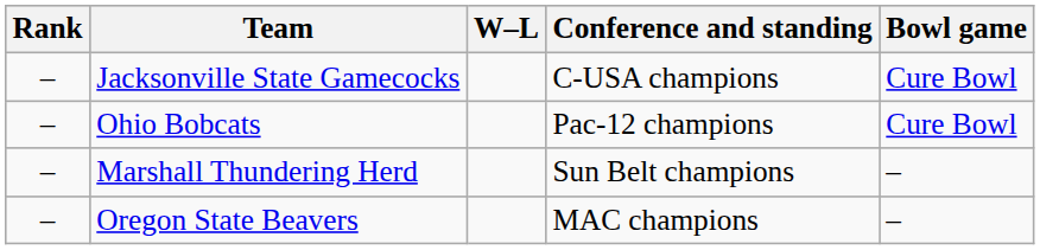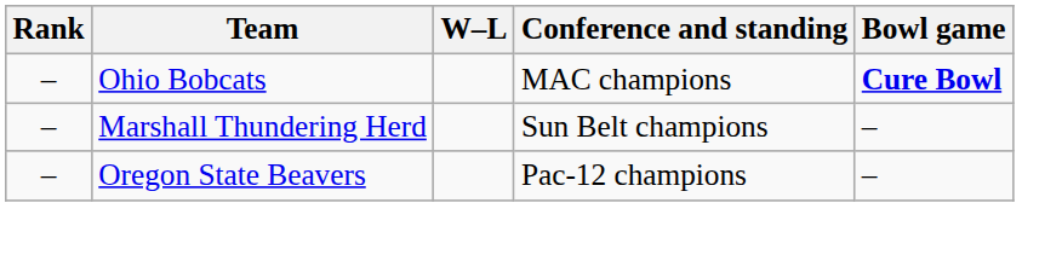 <table class="wikitable sortable">
 <tr>
 <th>Rank</th>
 <th>Team</th>
 <th>W–L</th>
 <th>Conference and standing</th>
 <th>Bowl game</th>
 </tr>
 <tr>
 <td align=center>–</td>
-<td><a href='#'>Jacksonville State Gamecocks</a></td>
-<td align="center"></td>
-<td>C-USA champions</td>
-<td><a href='#'>Cure Bowl</a></td>
-</tr>
-<tr>
-<td align=center>–</td>
 <td><a href='#'>Ohio Bobcats</a></td>
 <td align="center"></td>
-<td>Pac-12 champions</td>
-<td><a href='#'>Cure Bowl</a></td>
+<td>MAC champions</td>
+<td><strong><a href='#'>Cure Bowl</a></strong></td>
 </tr>
 <tr>
 <td align=center>–</td>
 <td><a href='#'>Marshall Thundering Herd</a></td>
 <td align="center"></td>
 <td>Sun Belt champions</td>
 <td>– </td>
 </tr>
 <tr>
 <td align=center>–</td>
 <td><a href='#'>Oregon State Beavers</a></td>
 <td align="center"></td>
-<td>MAC champions</td>
+<td>Pac-12 champions</td>
 <td>–</td>
 </tr>
 </table>
